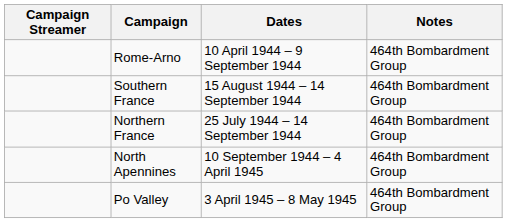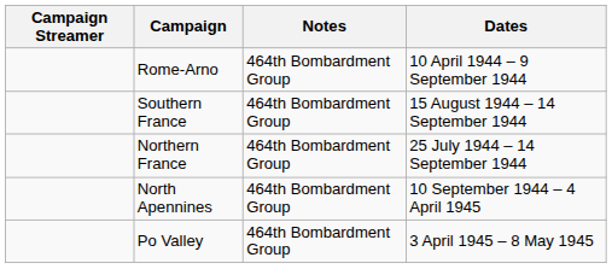 <table class="wikitable">
 <tr style="background:#efefef;">
 <th>Campaign Streamer</th>
 <th>Campaign</th>
+<th>Notes</th>
 <th>Dates</th>
-<th>Notes</th>
 </tr>
 <tr>
 <td></td>
 <td>Rome-Arno</td>
+<td>464th Bombardment Group</td>
 <td>10 April 1944 – 9 September 1944</td>
-<td>464th Bombardment Group</td>
 </tr>
 <tr>
 <td></td>
 <td>Southern France</td>
+<td>464th Bombardment Group</td>
 <td>15 August 1944 – 14 September 1944</td>
-<td>464th Bombardment Group</td>
 </tr>
 <tr>
 <td></td>
 <td>Northern France</td>
+<td>464th Bombardment Group</td>
 <td>25 July 1944 – 14 September 1944</td>
-<td>464th Bombardment Group</td>
 </tr>
 <tr>
 <td></td>
 <td>North Apennines</td>
+<td>464th Bombardment Group</td>
 <td>10 September 1944 – 4 April 1945</td>
-<td>464th Bombardment Group</td>
 </tr>
 <tr>
 <td></td>
 <td>Po Valley</td>
+<td>464th Bombardment Group</td>
 <td>3 April 1945 – 8 May 1945</td>
-<td>464th Bombardment Group</td>
 </tr>
 </table>
